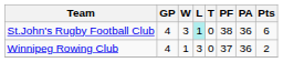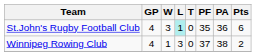 <table class="wikitable">
 <tr>
 <th>Team</th>
 <th>GP</th>
 <th>W</th>
 <th>L</th>
 <th>T</th>
 <th>PF</th>
 <th>PA</th>
 <th>Pts</th>
 </tr>
 <tr align="center">
 <td align="left"><a href='#'>St.John's Rugby Football Club</a></td>
 <td>4</td>
 <td>3</td>
 <td style="background: paleturquoise;">1</td>
 <td>0</td>
-<td>38</td>
+<td>35</td>
 <td>36</td>
 <td>6</td>
 </tr>
 <tr align="center">
 <td align="left"><a href='#'>Winnipeg Rowing Club</a></td>
 <td>4</td>
 <td>1</td>
 <td>3</td>
 <td>0</td>
 <td>37</td>
-<td>36</td>
+<td>38</td>
 <td>2</td>
 </tr>
 <tr align="center">
 </tr>
 </table>
